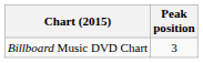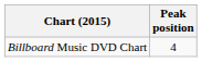 <table class="wikitable sortable">
 <tr>
 <th>Chart (2015)</th>
 <th>Peak<br>position</th>
 </tr>
 <tr>
 <td><em>Billboard</em> Music DVD Chart</td>
-<td style="text-align:center;">3</td>
+<td style="text-align:center;">4</td>
 </tr>
 </table>
